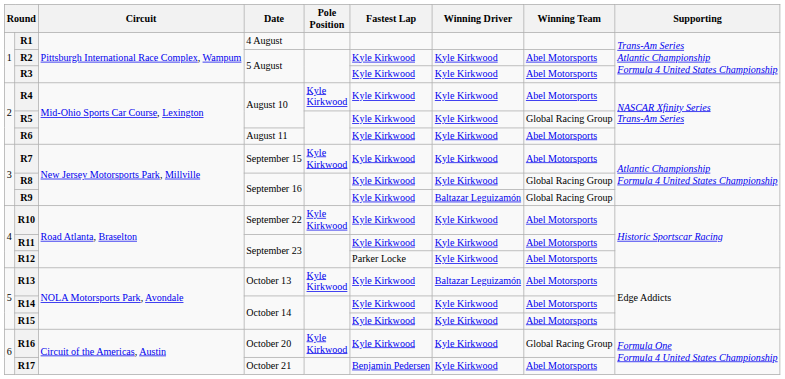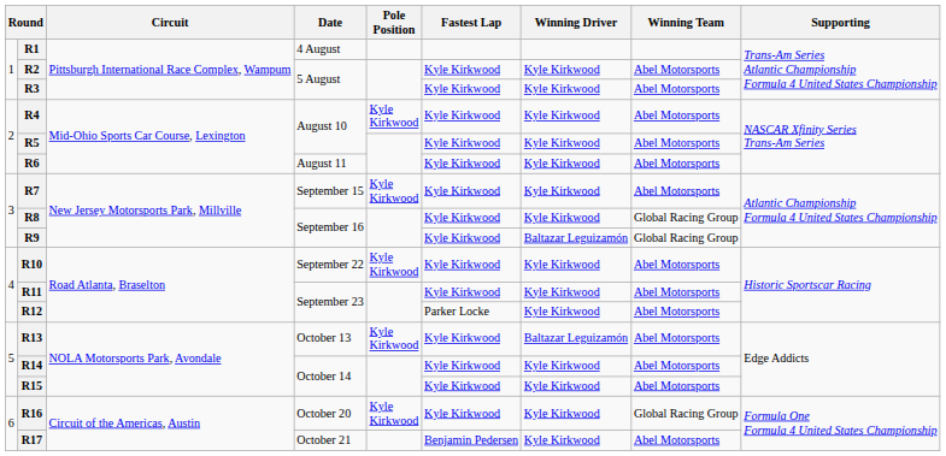 <table class="wikitable" style="font-size:85%;">
 <tr>
 <th colspan=2>Round</th>
 <th>Circuit</th>
 <th>Date</th>
 <th>Pole Position</th>
 <th>Fastest Lap</th>
 <th>Winning Driver</th>
 <th>Winning Team</th>
 <th>Supporting</th>
 </tr>
 <tr>
 <td rowspan=3>1</td>
 <th>R1</th>
 <td rowspan=3 nowrap><a href='#'>Pittsburgh International Race Complex</a>, <a href='#'>Wampum</a></td>
 <td>4 August</td>
 <td></td>
 <td></td>
 <td></td>
 <td></td>
 <td rowspan=3 nowrap><em><a href='#'>Trans-Am Series</a></em><br><em><a href='#'>Atlantic Championship</a></em><br><em><a href='#'>Formula 4 United States Championship</a></em></td>
 </tr>
 <tr>
 <th>R2</th>
 <td rowspan=2>5 August</td>
 <td rowspan=2></td>
 <td> <a href='#'>Kyle Kirkwood</a></td>
 <td> <a href='#'>Kyle Kirkwood</a></td>
 <td><a href='#'>Abel Motorsports</a></td>
 </tr>
 <tr>
 <th>R3</th>
 <td> <a href='#'>Kyle Kirkwood</a></td>
 <td> <a href='#'>Kyle Kirkwood</a></td>
 <td><a href='#'>Abel Motorsports</a></td>
 </tr>
 <tr>
 <td rowspan=3>2</td>
 <th>R4</th>
 <td rowspan=3><a href='#'>Mid-Ohio Sports Car Course</a>, <a href='#'>Lexington</a></td>
 <td rowspan=2>August 10</td>
 <td> <a href='#'>Kyle Kirkwood</a></td>
 <td> <a href='#'>Kyle Kirkwood</a></td>
 <td> <a href='#'>Kyle Kirkwood</a></td>
 <td><a href='#'>Abel Motorsports</a></td>
 <td rowspan=3><em><a href='#'>NASCAR Xfinity Series</a></em><br><em><a href='#'>Trans-Am Series</a></em></td>
 </tr>
 <tr>
 <th>R5</th>
 <td rowspan=2></td>
 <td> <a href='#'>Kyle Kirkwood</a></td>
 <td> <a href='#'>Kyle Kirkwood</a></td>
-<td nowrap>Global Racing Group</td>
+<td><a href='#'>Abel Motorsports</a></td>
 </tr>
 <tr>
 <th>R6</th>
 <td>August 11</td>
 <td> <a href='#'>Kyle Kirkwood</a></td>
 <td> <a href='#'>Kyle Kirkwood</a></td>
 <td><a href='#'>Abel Motorsports</a></td>
 </tr>
 <tr>
 <td rowspan=3>3</td>
 <th>R7</th>
 <td rowspan=3><a href='#'>New Jersey Motorsports Park</a>, <a href='#'>Millville</a></td>
 <td nowrap>September 15</td>
 <td> <a href='#'>Kyle Kirkwood</a></td>
 <td> <a href='#'>Kyle Kirkwood</a></td>
 <td> <a href='#'>Kyle Kirkwood</a></td>
 <td><a href='#'>Abel Motorsports</a></td>
 <td rowspan=3><em><a href='#'>Atlantic Championship</a></em><br><em><a href='#'>Formula 4 United States Championship</a></em></td>
 </tr>
 <tr>
 <th>R8</th>
 <td rowspan=2>September 16</td>
 <td rowspan=2></td>
 <td> <a href='#'>Kyle Kirkwood</a></td>
 <td> <a href='#'>Kyle Kirkwood</a></td>
 <td>Global Racing Group</td>
 </tr>
 <tr>
 <th>R9</th>
 <td> <a href='#'>Kyle Kirkwood</a></td>
 <td nowrap> <a href='#'>Baltazar Leguizamón</a></td>
 <td nowrap>Global Racing Group</td>
 </tr>
 <tr>
 <td rowspan=3>4</td>
 <th>R10</th>
 <td rowspan=3><a href='#'>Road Atlanta</a>, <a href='#'>Braselton</a></td>
 <td>September 22</td>
 <td> <a href='#'>Kyle Kirkwood</a></td>
 <td> <a href='#'>Kyle Kirkwood</a></td>
 <td> <a href='#'>Kyle Kirkwood</a></td>
 <td><a href='#'>Abel Motorsports</a></td>
 <td rowspan=3><em><a href='#'>Historic Sportscar Racing</a></em></td>
 </tr>
 <tr>
 <th>R11</th>
 <td rowspan=2>September 23</td>
 <td rowspan=2></td>
 <td> <a href='#'>Kyle Kirkwood</a></td>
 <td> <a href='#'>Kyle Kirkwood</a></td>
 <td><a href='#'>Abel Motorsports</a></td>
 </tr>
 <tr>
 <th>R12</th>
 <td> Parker Locke</td>
 <td> <a href='#'>Kyle Kirkwood</a></td>
 <td><a href='#'>Abel Motorsports</a></td>
 </tr>
 <tr>
 <td rowspan=3>5</td>
 <th>R13</th>
 <td rowspan=3><a href='#'>NOLA Motorsports Park</a>, <a href='#'>Avondale</a></td>
 <td>October 13</td>
 <td> <a href='#'>Kyle Kirkwood</a></td>
 <td> <a href='#'>Kyle Kirkwood</a></td>
 <td> <a href='#'>Baltazar Leguizamón</a></td>
 <td><a href='#'>Abel Motorsports</a></td>
 <td rowspan=3>Edge Addicts</td>
 </tr>
 <tr>
 <th>R14</th>
 <td rowspan=2>October 14</td>
 <td rowspan=2></td>
 <td> <a href='#'>Kyle Kirkwood</a></td>
 <td> <a href='#'>Kyle Kirkwood</a></td>
 <td><a href='#'>Abel Motorsports</a></td>
 </tr>
 <tr>
 <th>R15</th>
 <td> <a href='#'>Kyle Kirkwood</a></td>
 <td> <a href='#'>Kyle Kirkwood</a></td>
 <td><a href='#'>Abel Motorsports</a></td>
 </tr>
 <tr>
 <td rowspan=2>6</td>
 <th>R16</th>
 <td rowspan=2><a href='#'>Circuit of the Americas</a>, <a href='#'>Austin</a></td>
 <td>October 20</td>
 <td> <a href='#'>Kyle Kirkwood</a></td>
 <td> <a href='#'>Kyle Kirkwood</a></td>
 <td> <a href='#'>Kyle Kirkwood</a></td>
 <td>Global Racing Group</td>
 <td rowspan=2><em><a href='#'>Formula One</a></em><br><em><a href='#'>Formula 4 United States Championship</a></em></td>
 </tr>
 <tr>
 <th>R17</th>
 <td>October 21</td>
 <td></td>
 <td nowrap> <a href='#'>Benjamin Pedersen</a></td>
 <td> <a href='#'>Kyle Kirkwood</a></td>
 <td><a href='#'>Abel Motorsports</a></td>
 </tr>
 </table>
